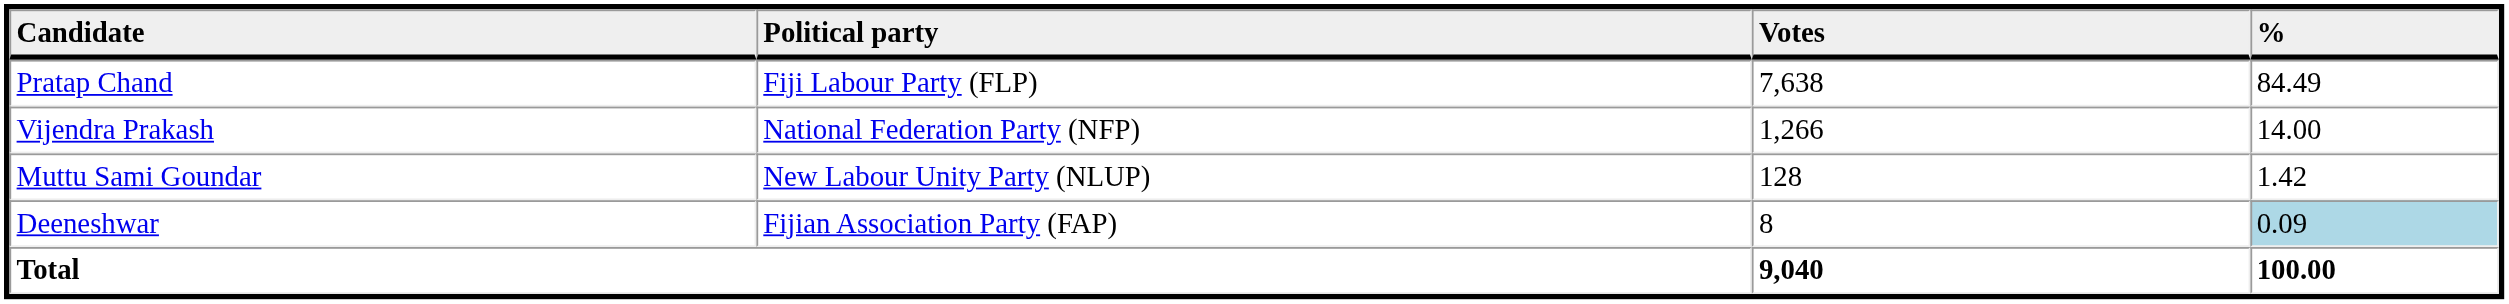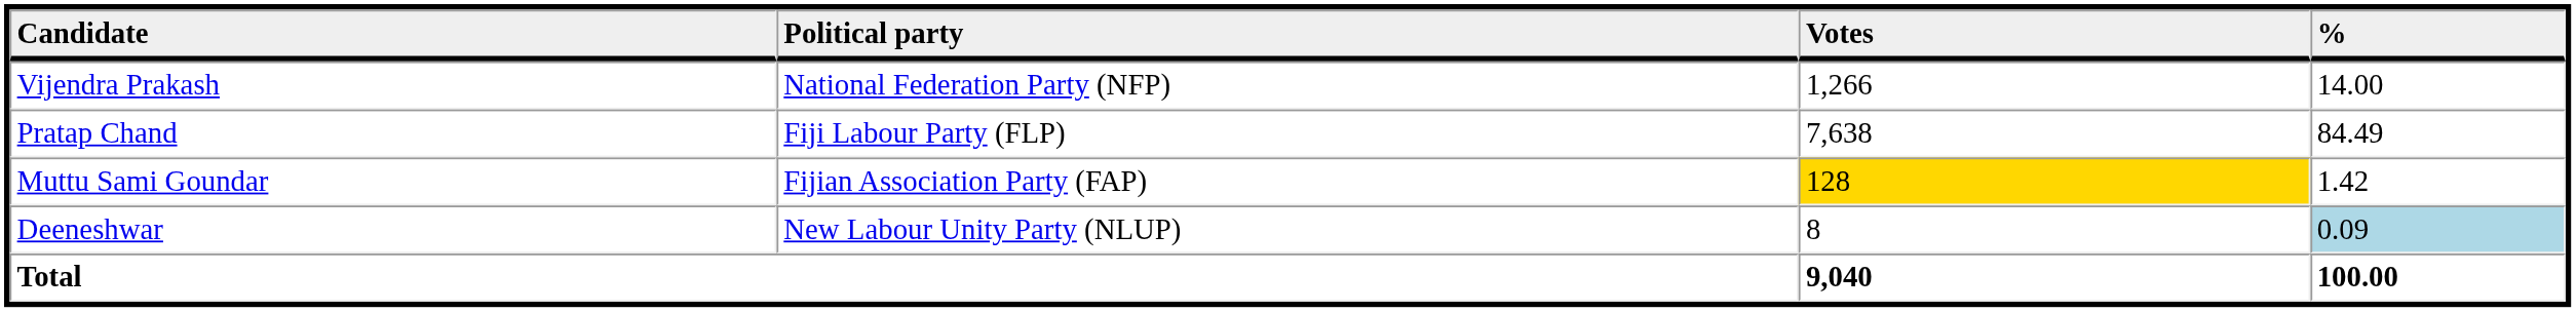 <table table width="70%" border="1" align="center" cellpadding=3 cellspacing=0 style="margin:5px; border:3px solid;">
 <tr>
 <td td width="30%" style="border-bottom:3px solid; background:#efefef;"><strong>Candidate</strong></td>
 <td td width="40%" style="border-bottom:3px solid; background:#efefef;"><strong>Political party</strong></td>
 <td td width="20%" style="border-bottom:3px solid; background:#efefef;"><strong>Votes</strong></td>
 <td td width="10%" style="border-bottom:3px solid; background:#efefef;"><strong>%</strong></td>
 </tr>
 <tr>
+<td><a href='#'>Vijendra Prakash</a></td>
+<td><a href='#'>National Federation Party</a> (NFP)</td>
+<td>1,266</td>
+<td>14.00</td>
+</tr>
+<tr>
 <td><a href='#'>Pratap Chand</a></td>
 <td><a href='#'>Fiji Labour Party</a> (FLP)</td>
 <td>7,638</td>
 <td>84.49</td>
 </tr>
 <tr>
-<td><a href='#'>Vijendra Prakash</a></td>
-<td><a href='#'>National Federation Party</a> (NFP)</td>
-<td>1,266</td>
-<td>14.00</td>
-</tr>
-<tr>
 <td><a href='#'>Muttu Sami Goundar</a></td>
-<td><a href='#'>New Labour Unity Party</a> (NLUP)</td>
-<td>128</td>
+<td><a href='#'>Fijian Association Party</a> (FAP)</td>
+<td style="background: gold;">128</td>
 <td>1.42</td>
 </tr>
 <tr>
 <td><a href='#'>Deeneshwar</a></td>
-<td><a href='#'>Fijian Association Party</a> (FAP)</td>
+<td><a href='#'>New Labour Unity Party</a> (NLUP)</td>
 <td>8</td>
 <td style="background: lightblue;">0.09</td>
 </tr>
 <tr>
 <td colspan=2><strong>Total</strong></td>
 <td><strong>9,040</strong></td>
 <td><strong>100.00</strong></td>
 </tr>
 <tr>
 </tr>
 </table>
